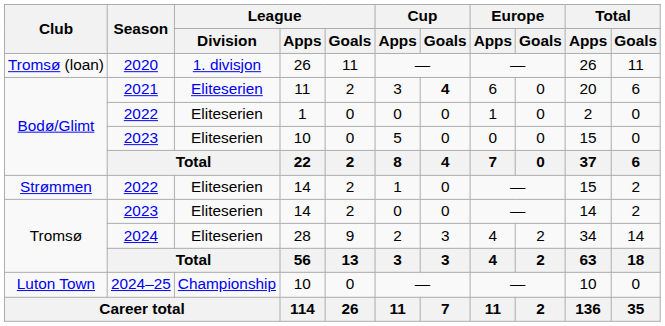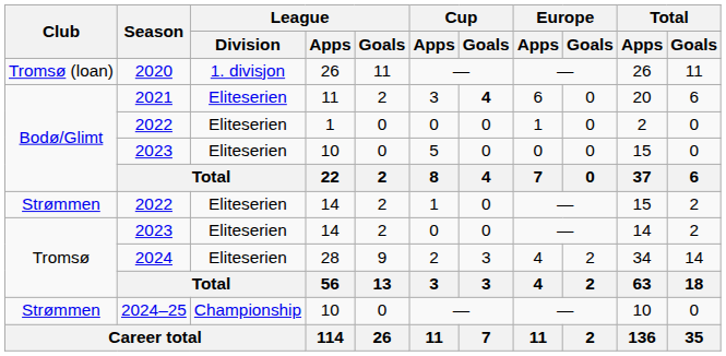 <table class="wikitable" style="text-align:center">
 <tr>
 <th rowspan="2">Club</th>
 <th rowspan="2">Season</th>
 <th colspan="3">League</th>
 <th colspan="2">Cup</th>
 <th colspan="2">Europe</th>
 <th colspan="2">Total</th>
 </tr>
 <tr>
 <th>Division</th>
 <th>Apps</th>
 <th>Goals</th>
 <th>Apps</th>
 <th>Goals</th>
 <th>Apps</th>
 <th>Goals</th>
 <th>Apps</th>
 <th>Goals</th>
 </tr>
 <tr>
 <td><a href='#'>Tromsø</a> (loan)</td>
 <td><a href='#'>2020</a></td>
 <td><a href='#'>1. divisjon</a></td>
 <td>26</td>
 <td>11</td>
 <td colspan="2">—</td>
 <td colspan="2">—</td>
 <td>26</td>
 <td>11</td>
 </tr>
 <tr>
 <td rowspan="4"><a href='#'>Bodø/Glimt</a></td>
 <td><a href='#'>2021</a></td>
 <td><a href='#'>Eliteserien</a></td>
 <td>11</td>
 <td>2</td>
 <td>3</td>
 <td><strong>4</strong></td>
 <td>6</td>
 <td>0</td>
 <td>20</td>
 <td>6</td>
 </tr>
 <tr>
 <td><a href='#'>2022</a></td>
 <td>Eliteserien</td>
 <td>1</td>
 <td>0</td>
 <td>0</td>
 <td>0</td>
 <td>1</td>
 <td>0</td>
 <td>2</td>
 <td>0</td>
 </tr>
 <tr>
 <td><a href='#'>2023</a></td>
 <td>Eliteserien</td>
 <td>10</td>
 <td>0</td>
 <td>5</td>
 <td>0</td>
 <td>0</td>
 <td>0</td>
 <td>15</td>
 <td>0</td>
 </tr>
 <tr>
 <th colspan="2">Total</th>
 <th>22</th>
 <th>2</th>
 <th>8</th>
 <th>4</th>
 <th>7</th>
 <th>0</th>
 <th>37</th>
 <th>6</th>
 </tr>
 <tr>
 <td><a href='#'>Strømmen</a></td>
 <td><a href='#'>2022</a></td>
 <td>Eliteserien</td>
 <td>14</td>
 <td>2</td>
 <td>1</td>
 <td>0</td>
 <td colspan="2">—</td>
 <td>15</td>
 <td>2</td>
 </tr>
 <tr>
 <td rowspan="3">Tromsø</td>
 <td><a href='#'>2023</a></td>
 <td>Eliteserien</td>
 <td>14</td>
 <td>2</td>
 <td>0</td>
 <td>0</td>
 <td colspan="2">—</td>
 <td>14</td>
 <td>2</td>
 </tr>
 <tr>
 <td><a href='#'>2024</a></td>
 <td>Eliteserien</td>
 <td>28</td>
 <td>9</td>
 <td>2</td>
 <td>3</td>
 <td>4</td>
 <td>2</td>
 <td>34</td>
 <td>14</td>
 </tr>
 <tr>
 <th colspan="2">Total</th>
 <th>56</th>
 <th>13</th>
 <th>3</th>
 <th>3</th>
 <th>4</th>
 <th>2</th>
 <th>63</th>
 <th>18</th>
 </tr>
 <tr>
-<td><a href='#'>Luton Town</a></td>
+<td><a href='#'>Strømmen</a></td>
 <td><a href='#'>2024–25</a></td>
 <td><a href='#'>Championship</a></td>
 <td>10</td>
 <td>0</td>
 <td colspan="2">—</td>
 <td colspan="2">—</td>
 <td>10</td>
 <td>0</td>
 </tr>
 <tr>
 <th colspan="3">Career total</th>
 <th>114</th>
 <th>26</th>
 <th>11</th>
 <th>7</th>
 <th>11</th>
 <th>2</th>
 <th>136</th>
 <th>35</th>
 </tr>
 </table>
